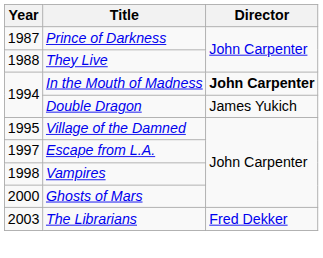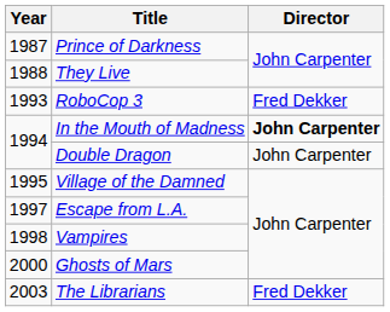 <table class="wikitable">
 <tr>
 <th>Year</th>
 <th>Title</th>
 <th>Director</th>
 </tr>
 <tr>
 <td>1987</td>
 <td><em><a href='#'>Prince of Darkness</a></em></td>
 <td rowspan=2><a href='#'>John Carpenter</a></td>
 </tr>
 <tr>
 <td>1988</td>
 <td><em><a href='#'>They Live</a></em></td>
 </tr>
 <tr>
+<td>1993</td>
+<td><em><a href='#'>RoboCop 3</a></em></td>
+<td><a href='#'>Fred Dekker</a></td>
+</tr>
+<tr>
 <td rowspan=2>1994</td>
 <td><em><a href='#'>In the Mouth of Madness</a></em></td>
 <td><strong>John Carpenter</strong></td>
 </tr>
 <tr>
 <td><em><a href='#'>Double Dragon</a></em></td>
-<td>James Yukich</td>
+<td>John Carpenter</td>
 </tr>
 <tr>
 <td>1995</td>
 <td><em><a href='#'>Village of the Damned</a></em></td>
 <td rowspan=4>John Carpenter</td>
 </tr>
 <tr>
 <td>1997</td>
 <td><em><a href='#'>Escape from L.A.</a></em></td>
 </tr>
 <tr>
 <td>1998</td>
 <td><em><a href='#'>Vampires</a></em></td>
 </tr>
 <tr>
 <td>2000</td>
 <td><em><a href='#'>Ghosts of Mars</a></em></td>
 </tr>
 <tr>
 <td>2003</td>
 <td><em><a href='#'>The Librarians</a></em></td>
 <td><a href='#'>Fred Dekker</a></td>
 </tr>
 </table>
